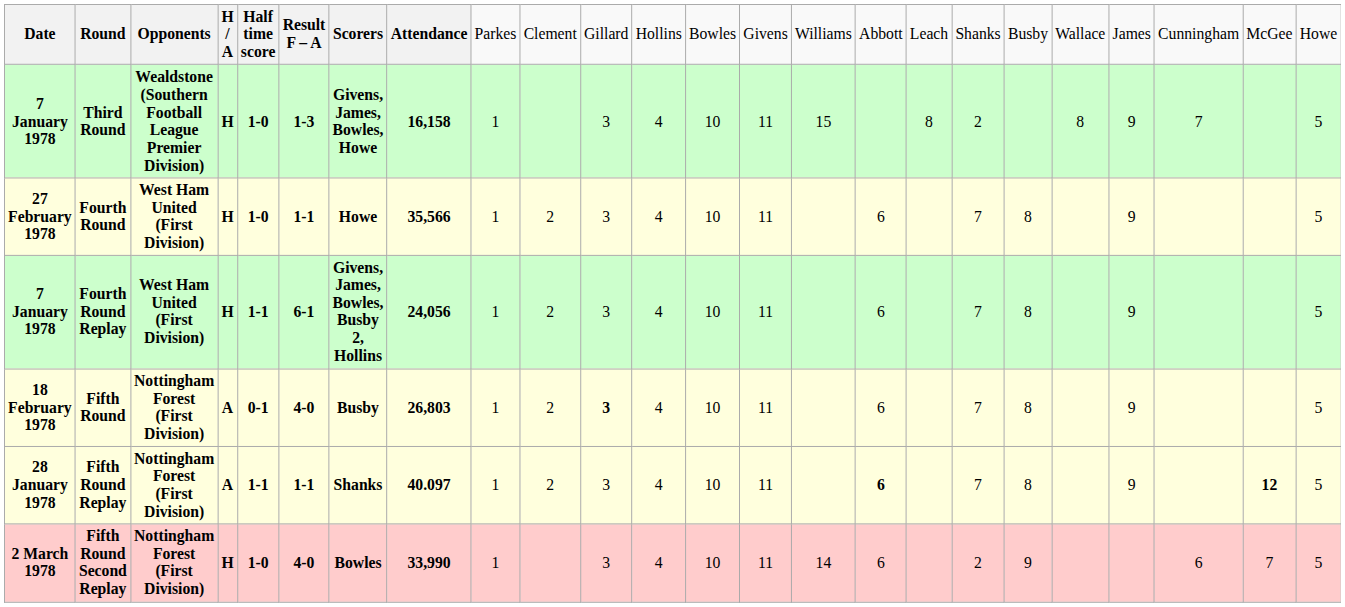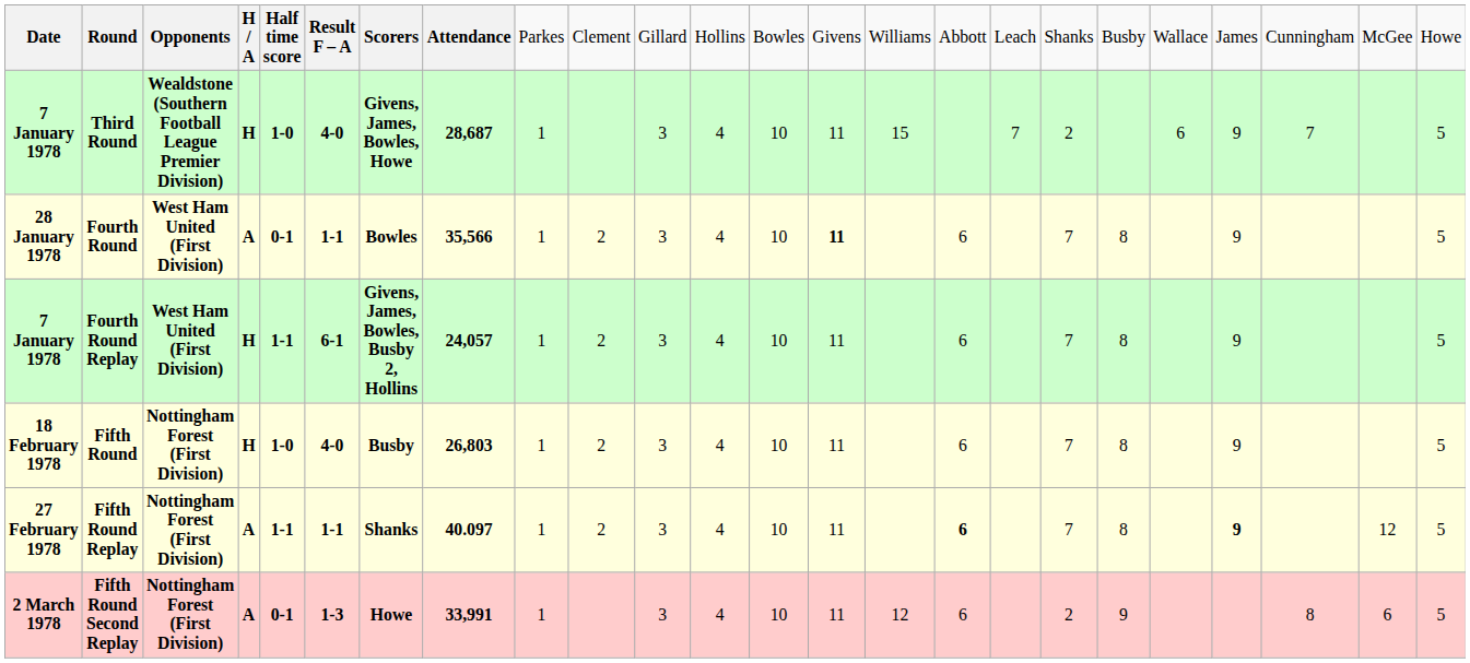 <table class="wikitable" style="text-align:center">
 <tr>
 <th><strong>Date</strong></th>
 <th><strong>Round</strong></th>
 <th><strong>Opponents</strong></th>
 <th><strong>H / A</strong></th>
 <th><strong>Half time score</strong></th>
 <th><strong>Result</strong><br><strong>F – A</strong></th>
 <th><strong>Scorers</strong></th>
 <th><strong>Attendance</strong></th>
 <td>Parkes</td>
 <td>Clement</td>
 <td>Gillard</td>
 <td>Hollins</td>
 <td>Bowles</td>
 <td>Givens</td>
 <td>Williams</td>
 <td>Abbott</td>
 <td>Leach</td>
 <td>Shanks</td>
 <td>Busby</td>
 <td>Wallace</td>
 <td>James</td>
 <td>Cunningham</td>
 <td>McGee</td>
 <td>Howe</td>
 </tr>
 <tr bgcolor="#ccffcc">
 <td><strong>7 January 1978</strong></td>
 <td><strong>Third Round</strong></td>
 <td><strong>Wealdstone (Southern Football League Premier Division)</strong></td>
 <td><strong>H</strong></td>
 <td><strong>1-0</strong></td>
-<td><strong>1-3</strong></td>
+<td><strong>4-0</strong></td>
 <td><strong>Givens, James, Bowles, Howe</strong></td>
-<td><strong>16,158</strong></td>
+<td><strong>28,687</strong></td>
 <td>1</td>
 <td></td>
 <td>3</td>
 <td>4</td>
 <td>10</td>
 <td>11</td>
 <td>15</td>
 <td></td>
-<td>8</td>
+<td>7</td>
 <td>2</td>
 <td></td>
-<td>8</td>
+<td>6</td>
 <td>9</td>
 <td>7</td>
 <td></td>
 <td>5</td>
 </tr>
 <tr bgcolor="#ffffdd">
-<td><strong>27 February 1978</strong></td>
+<td><strong>28 January 1978</strong></td>
 <td><strong>Fourth Round</strong></td>
 <td><strong>West Ham United (First Division)</strong></td>
-<td><strong>H</strong></td>
-<td><strong>1-0</strong></td>
+<td><strong>A</strong></td>
+<td><strong>0-1</strong></td>
 <td><strong>1-1</strong></td>
-<td><strong>Howe</strong></td>
+<td><strong>Bowles</strong></td>
 <td><strong>35,566</strong></td>
 <td>1</td>
 <td>2</td>
 <td>3</td>
 <td>4</td>
 <td>10</td>
-<td>11</td>
+<td><strong>11</strong></td>
 <td></td>
 <td>6</td>
 <td></td>
 <td>7</td>
 <td>8</td>
 <td></td>
 <td>9</td>
 <td></td>
 <td></td>
 <td>5</td>
 </tr>
 <tr bgcolor="#ccffcc">
 <td><strong>7 January 1978</strong></td>
 <td><strong>Fourth Round Replay</strong></td>
 <td><strong>West Ham United (First Division)</strong></td>
 <td><strong>H</strong></td>
 <td><strong>1-1</strong></td>
 <td><strong>6-1</strong></td>
 <td><strong>Givens, James, Bowles, Busby 2, Hollins</strong></td>
-<td><strong>24,056</strong></td>
+<td><strong>24,057</strong></td>
 <td>1</td>
 <td>2</td>
 <td>3</td>
 <td>4</td>
 <td>10</td>
 <td>11</td>
 <td></td>
 <td>6</td>
 <td></td>
 <td>7</td>
 <td>8</td>
 <td></td>
 <td>9</td>
 <td></td>
 <td></td>
 <td>5</td>
 </tr>
 <tr bgcolor="#ffffdd">
 <td><strong>18 February 1978</strong></td>
 <td><strong>Fifth Round</strong></td>
 <td><strong>Nottingham Forest (First Division)</strong></td>
-<td><strong>A</strong></td>
-<td><strong>0-1</strong></td>
+<td><strong>H</strong></td>
+<td><strong>1-0</strong></td>
 <td><strong>4-0</strong></td>
 <td><strong>Busby</strong></td>
 <td><strong>26,803</strong></td>
 <td>1</td>
 <td>2</td>
-<td><strong>3</strong></td>
+<td>3</td>
 <td>4</td>
 <td>10</td>
 <td>11</td>
 <td></td>
 <td>6</td>
 <td></td>
 <td>7</td>
 <td>8</td>
 <td></td>
 <td>9</td>
 <td></td>
 <td></td>
 <td>5</td>
 </tr>
 <tr bgcolor="#ffffdd">
-<td><strong>28 January 1978</strong></td>
+<td><strong>27 February 1978</strong></td>
 <td><strong>Fifth Round Replay</strong></td>
 <td><strong>Nottingham Forest (First Division)</strong></td>
 <td><strong>A</strong></td>
 <td><strong>1-1</strong></td>
 <td><strong>1-1</strong></td>
 <td><strong>Shanks</strong></td>
 <td><strong>40.097</strong></td>
 <td>1</td>
 <td>2</td>
 <td>3</td>
 <td>4</td>
 <td>10</td>
 <td>11</td>
 <td></td>
 <td><strong>6</strong></td>
 <td></td>
 <td>7</td>
 <td>8</td>
 <td></td>
-<td>9</td>
+<td><strong>9</strong></td>
 <td></td>
-<td><strong>12</strong></td>
+<td>12</td>
 <td>5</td>
 </tr>
 <tr bgcolor="#ffcccc">
 <td><strong>2 March 1978</strong></td>
 <td><strong>Fifth Round Second Replay</strong></td>
 <td><strong>Nottingham Forest (First Division)</strong></td>
-<td><strong>H</strong></td>
-<td><strong>1-0</strong></td>
-<td><strong>4-0</strong></td>
-<td><strong>Bowles</strong></td>
-<td><strong>33,990</strong></td>
+<td><strong>A</strong></td>
+<td><strong>0-1</strong></td>
+<td><strong>1-3</strong></td>
+<td><strong>Howe</strong></td>
+<td><strong>33,991</strong></td>
 <td>1</td>
 <td></td>
 <td>3</td>
 <td>4</td>
 <td>10</td>
 <td>11</td>
-<td>14</td>
+<td>12</td>
 <td>6</td>
 <td></td>
 <td>2</td>
 <td>9</td>
 <td></td>
 <td></td>
+<td>8</td>
 <td>6</td>
-<td>7</td>
 <td>5</td>
 </tr>
 </table>
